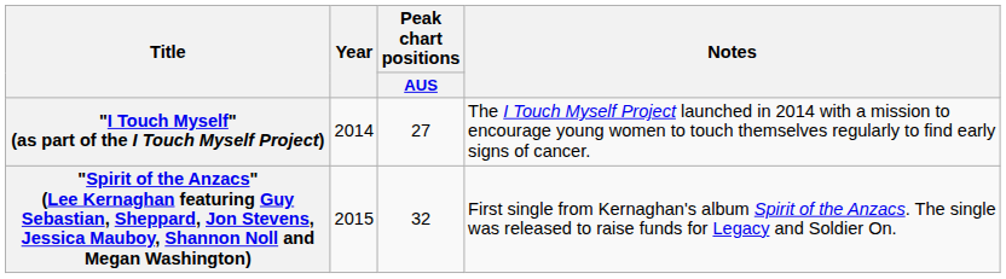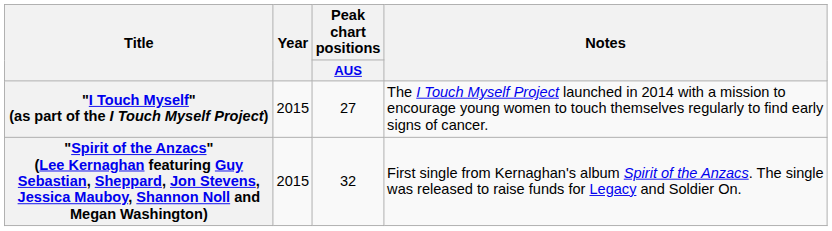 <table class="wikitable plainrowheaders" style="text-align:center;">
 <tr>
 <th scope="col" rowspan="2" style="width:18em;">Title</th>
 <th scope="col" rowspan="2" style="width:1em;">Year</th>
 <th scope="col" colspan="1">Peak chart positions</th>
 <th scope="col" rowspan="2" style="width:30em;">Notes</th>
 </tr>
 <tr>
 <th scope="col" style="width:3em;font-size:90%;"><a href='#'>AUS</a><br></th>
 </tr>
 <tr>
 <th scope="row">"<a href='#'>I Touch Myself</a>" <br><span>(as part of the <em>I Touch Myself Project</em>)</span></th>
-<td>2014</td>
+<td>2015</td>
 <td>27</td>
 <td style="text-align:left;">The <em><a href='#'>I Touch Myself Project</a></em> launched in 2014 with a mission to encourage young women to touch themselves regularly to find early signs of cancer.</td>
 </tr>
 <tr>
 <th scope="row">"<a href='#'>Spirit of the Anzacs</a>" <br><span>(<a href='#'>Lee Kernaghan</a> featuring <a href='#'>Guy Sebastian</a>, <a href='#'>Sheppard</a>, <a href='#'>Jon Stevens</a>, <a href='#'>Jessica Mauboy</a>, <a href='#'>Shannon Noll</a> and Megan Washington)</span></th>
 <td>2015</td>
 <td>32</td>
 <td style="text-align:left;">First single from Kernaghan's album <em><a href='#'>Spirit of the Anzacs</a></em>. The single was released to raise funds for <a href='#'>Legacy</a> and Soldier On.</td>
 </tr>
 </table>
